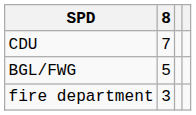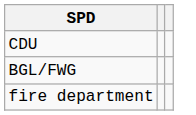 <table class="wikitable">
 <tr>
 <th>SPD</th>
-<th>8</th>
 <th></th>
 <th></th>
 </tr>
 <tr>
 <td>CDU</td>
-<td>7</td>
 <td></td>
 <td></td>
 </tr>
 <tr>
 <td>BGL/FWG</td>
-<td>5</td>
 <td></td>
 <td></td>
 </tr>
 <tr>
 <td>fire department</td>
-<td>3</td>
 <td></td>
 <td></td>
 </tr>
 </table>
